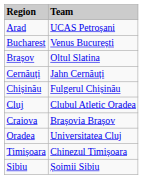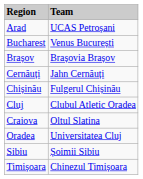 <table class="wikitable">
 <tr style="background:#ccc;font-weight:bold">
 <td>Region</td>
 <td>Team</td>
 </tr>
 <tr>
 <td><a href='#'>Arad</a></td>
 <td><a href='#'>UCAS Petroșani</a></td>
 </tr>
 <tr>
 <td><a href='#'>Bucharest</a></td>
 <td><a href='#'>Venus București</a></td>
 </tr>
 <tr>
 <td><a href='#'>Brașov</a></td>
-<td><a href='#'>Oltul Slatina</a></td>
+<td><a href='#'>Brașovia Brașov</a></td>
 </tr>
 <tr>
 <td><a href='#'>Cernăuți</a></td>
 <td><a href='#'>Jahn Cernăuți</a></td>
 </tr>
 <tr>
 <td><a href='#'>Chișinău</a></td>
 <td><a href='#'>Fulgerul Chișinău</a></td>
 </tr>
 <tr>
 <td><a href='#'>Cluj</a></td>
 <td><a href='#'>Clubul Atletic Oradea</a></td>
 </tr>
 <tr>
 <td><a href='#'>Craiova</a></td>
-<td><a href='#'>Brașovia Brașov</a></td>
+<td><a href='#'>Oltul Slatina</a></td>
 </tr>
 <tr>
 <td><a href='#'>Oradea</a></td>
 <td><a href='#'>Universitatea Cluj</a></td>
 </tr>
 <tr>
+<td><a href='#'>Sibiu</a></td>
+<td><a href='#'>Șoimii Sibiu</a></td>
+</tr>
+<tr>
 <td><a href='#'>Timișoara</a></td>
 <td><a href='#'>Chinezul Timișoara</a></td>
 </tr>
-<tr>
-<td><a href='#'>Sibiu</a></td>
-<td><a href='#'>Șoimii Sibiu</a></td>
-</tr>
 </table>
